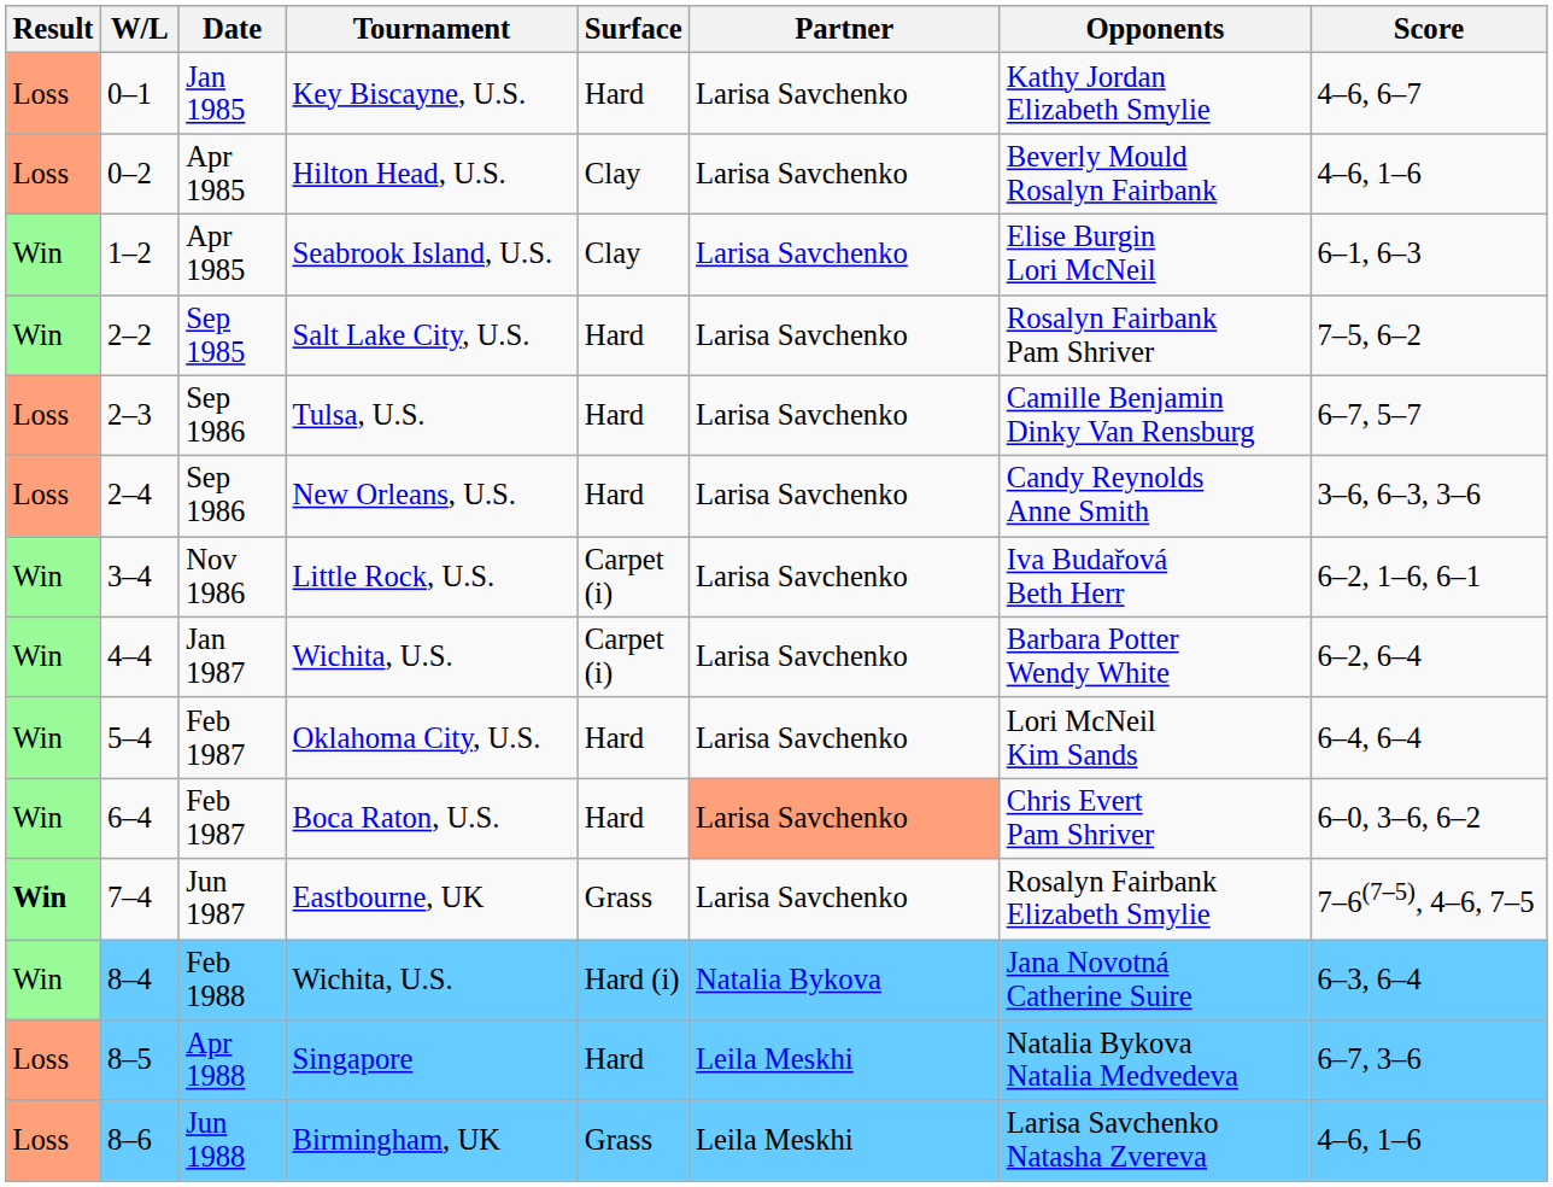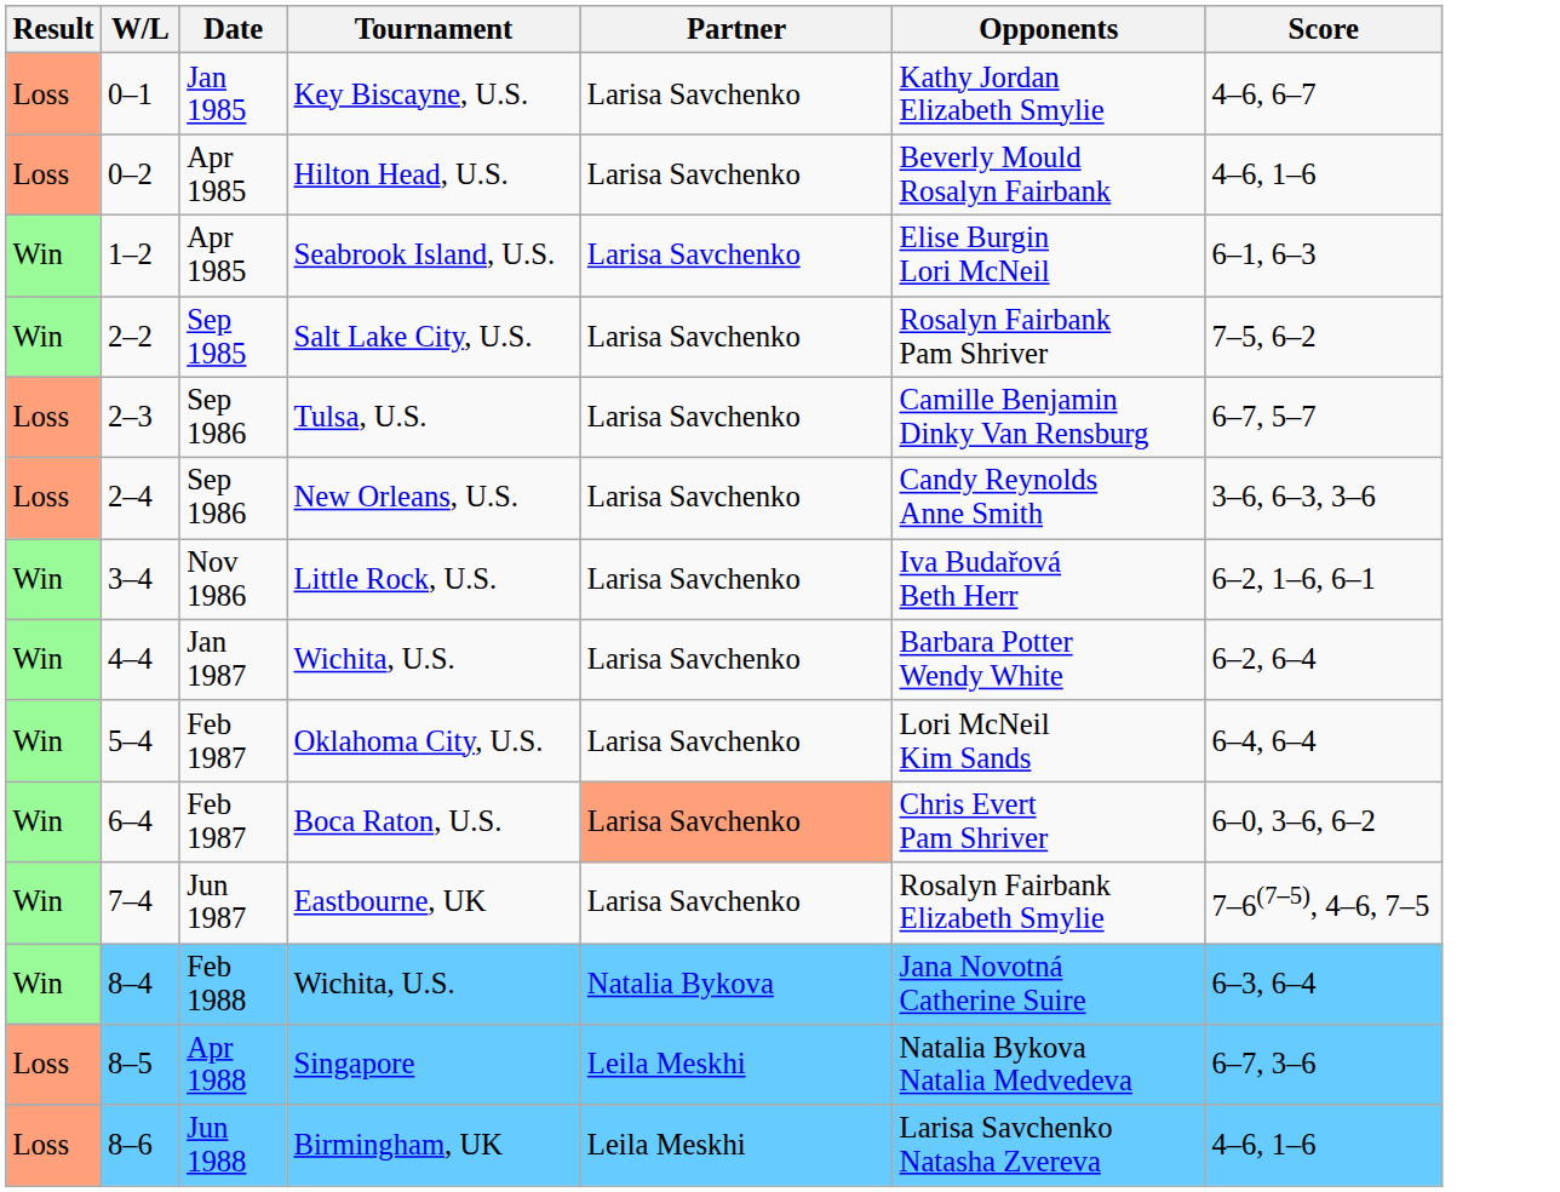 <table class="sortable wikitable">
 <tr>
 <th>Result</th>
 <th style="width:35px" class="unsortable">W/L</th>
 <th style="width:50px">Date</th>
 <th style="width:150px">Tournament</th>
-<th style="width:50px">Surface</th>
 <th style="width:160px">Partner</th>
 <th style="width:160px">Opponents</th>
 <th style="width:120px" class="unsortable">Score</th>
 </tr>
 <tr>
 <td style="background:#ffa07a;">Loss</td>
 <td>0–1</td>
 <td><a href='#'>Jan 1985</a></td>
 <td><a href='#'>Key Biscayne</a>, U.S.</td>
-<td>Hard</td>
 <td> Larisa Savchenko</td>
 <td> <a href='#'>Kathy Jordan</a> <br>  <a href='#'>Elizabeth Smylie</a></td>
 <td>4–6, 6–7</td>
 </tr>
 <tr>
 <td style="background:#ffa07a;">Loss</td>
 <td>0–2</td>
 <td>Apr 1985</td>
 <td><a href='#'>Hilton Head</a>, U.S.</td>
-<td>Clay</td>
 <td> Larisa Savchenko</td>
 <td> <a href='#'>Beverly Mould</a> <br>  <a href='#'>Rosalyn Fairbank</a></td>
 <td>4–6, 1–6</td>
 </tr>
 <tr>
 <td style="background:#98fb98;">Win</td>
 <td>1–2</td>
 <td>Apr 1985</td>
 <td><a href='#'>Seabrook Island</a>, U.S.</td>
-<td>Clay</td>
 <td> <a href='#'>Larisa Savchenko</a></td>
 <td> <a href='#'>Elise Burgin</a> <br>  <a href='#'>Lori McNeil</a></td>
 <td>6–1, 6–3</td>
 </tr>
 <tr>
 <td style="background:#98fb98;">Win</td>
 <td>2–2</td>
 <td><a href='#'>Sep 1985</a></td>
 <td><a href='#'>Salt Lake City</a>, U.S.</td>
-<td>Hard</td>
 <td> Larisa Savchenko</td>
 <td> <a href='#'>Rosalyn Fairbank</a> <br>  Pam Shriver</td>
 <td>7–5, 6–2</td>
 </tr>
 <tr>
 <td style="background:#ffa07a;">Loss</td>
 <td>2–3</td>
 <td>Sep 1986</td>
 <td><a href='#'>Tulsa</a>, U.S.</td>
-<td>Hard</td>
 <td> Larisa Savchenko</td>
 <td> <a href='#'>Camille Benjamin</a> <br>  <a href='#'>Dinky Van Rensburg</a></td>
 <td>6–7, 5–7</td>
 </tr>
 <tr>
 <td style="background:#ffa07a;">Loss</td>
 <td>2–4</td>
 <td>Sep 1986</td>
 <td><a href='#'>New Orleans</a>, U.S.</td>
-<td>Hard</td>
 <td> Larisa Savchenko</td>
 <td> <a href='#'>Candy Reynolds</a> <br>  <a href='#'>Anne Smith</a></td>
 <td>3–6, 6–3, 3–6</td>
 </tr>
 <tr>
 <td style="background:#98fb98;">Win</td>
 <td>3–4</td>
 <td>Nov 1986</td>
 <td><a href='#'>Little Rock</a>, U.S.</td>
-<td>Carpet (i)</td>
 <td> Larisa Savchenko</td>
 <td> <a href='#'>Iva Budařová</a> <br>  <a href='#'>Beth Herr</a></td>
 <td>6–2, 1–6, 6–1</td>
 </tr>
 <tr>
 <td style="background:#98fb98;">Win</td>
 <td>4–4</td>
 <td>Jan 1987</td>
 <td><a href='#'>Wichita</a>, U.S.</td>
-<td>Carpet (i)</td>
 <td> Larisa Savchenko</td>
 <td> <a href='#'>Barbara Potter</a> <br>  <a href='#'>Wendy White</a></td>
 <td>6–2, 6–4</td>
 </tr>
 <tr>
 <td style="background:#98fb98;">Win</td>
 <td>5–4</td>
 <td>Feb 1987</td>
 <td><a href='#'>Oklahoma City</a>, U.S.</td>
-<td>Hard</td>
 <td> Larisa Savchenko</td>
 <td> Lori McNeil <br>  <a href='#'>Kim Sands</a></td>
 <td>6–4, 6–4</td>
 </tr>
 <tr>
 <td style="background:#98fb98;">Win</td>
 <td>6–4</td>
 <td>Feb 1987</td>
 <td><a href='#'>Boca Raton</a>, U.S.</td>
-<td>Hard</td>
 <td style="background: lightsalmon;"> Larisa Savchenko</td>
 <td> <a href='#'>Chris Evert</a> <br>  <a href='#'>Pam Shriver</a></td>
 <td>6–0, 3–6, 6–2</td>
 </tr>
 <tr>
-<td style="background:#98fb98;"><strong>Win</strong></td>
+<td style="background:#98fb98;">Win</td>
 <td>7–4</td>
 <td>Jun 1987</td>
 <td><a href='#'>Eastbourne</a>, UK</td>
-<td>Grass</td>
 <td> Larisa Savchenko</td>
 <td> Rosalyn Fairbank <br>  <a href='#'>Elizabeth Smylie</a></td>
 <td>7–6<sup>(7–5)</sup>, 4–6, 7–5</td>
 </tr>
 <tr style="background:#6cf;">
 <td style="background:#98fb98;">Win</td>
 <td>8–4</td>
 <td>Feb 1988</td>
 <td>Wichita, U.S.</td>
-<td>Hard (i)</td>
 <td> <a href='#'>Natalia Bykova</a></td>
 <td> <a href='#'>Jana Novotná</a> <br>  <a href='#'>Catherine Suire</a></td>
 <td>6–3, 6–4</td>
 </tr>
 <tr style="background:#66ccff;">
 <td style="background:#ffa07a;">Loss</td>
 <td>8–5</td>
 <td><a href='#'>Apr 1988</a></td>
 <td><a href='#'>Singapore</a></td>
-<td>Hard</td>
 <td> <a href='#'>Leila Meskhi</a></td>
 <td> Natalia Bykova <br>  <a href='#'>Natalia Medvedeva</a></td>
 <td>6–7, 3–6</td>
 </tr>
 <tr style="background:#66ccff;">
 <td style="background:#ffa07a;">Loss</td>
 <td>8–6</td>
 <td><a href='#'>Jun 1988</a></td>
 <td><a href='#'>Birmingham</a>, UK</td>
-<td>Grass</td>
 <td> Leila Meskhi</td>
 <td> Larisa Savchenko <br>  <a href='#'>Natasha Zvereva</a></td>
 <td>4–6, 1–6</td>
 </tr>
 </table>
